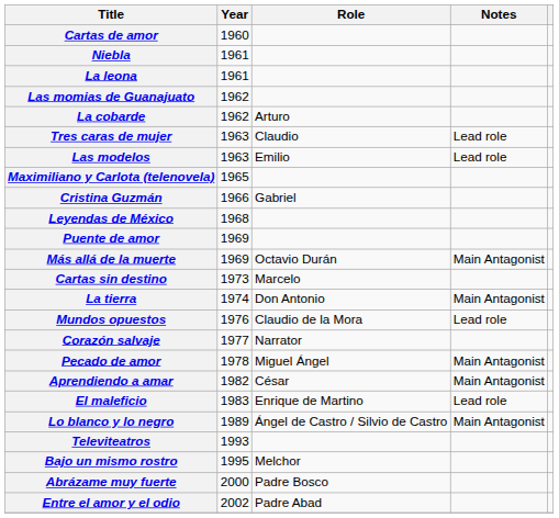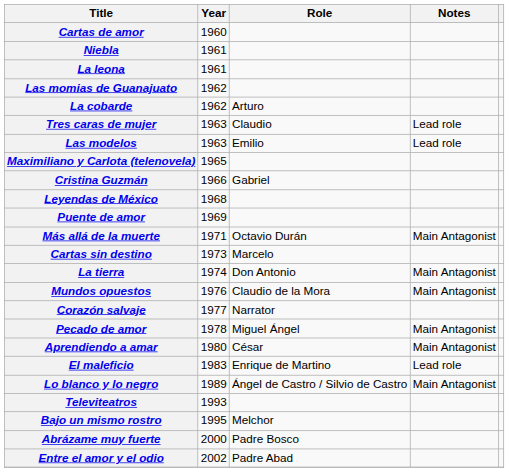 <table class="wikitable plainrowheaders sortable">
 <tr>
 <th scope="col">Title</th>
 <th scope="col">Year</th>
 <th scope="col">Role</th>
 <th scope="col" class="unsortable">Notes</th>
 <th scope="col" class="unsortable"></th>
 </tr>
 <tr>
 <th scope=row><em><a href='#'>Cartas de amor</a></em></th>
 <td>1960</td>
 <td></td>
 <td></td>
 <td style="text-align:center;"></td>
 </tr>
 <tr>
 <th scope=row><em><a href='#'>Niebla</a></em></th>
 <td>1961</td>
 <td></td>
 <td></td>
 <td style="text-align:center;"></td>
 </tr>
 <tr>
 <th scope=row><em><a href='#'>La leona</a></em></th>
 <td>1961</td>
 <td></td>
 <td></td>
 <td style="text-align:center;"></td>
 </tr>
 <tr>
 <th scope=row><em><a href='#'>Las momias de Guanajuato</a></em></th>
 <td>1962</td>
 <td></td>
 <td></td>
 <td style="text-align:center;"></td>
 </tr>
 <tr>
 <th scope=row><em><a href='#'>La cobarde</a></em></th>
 <td>1962</td>
 <td>Arturo</td>
 <td></td>
 <td style="text-align:center;"></td>
 </tr>
 <tr>
 <th scope=row><em><a href='#'>Tres caras de mujer</a></em></th>
 <td>1963</td>
 <td>Claudio</td>
 <td>Lead role</td>
 <td style="text-align:center;"></td>
 </tr>
 <tr>
 <th scope=row><em><a href='#'>Las modelos</a></em></th>
 <td>1963</td>
 <td>Emilio</td>
 <td>Lead role</td>
 <td style="text-align:center;"></td>
 </tr>
 <tr>
 <th scope=row><em><a href='#'> Maximiliano y Carlota (telenovela)</a></em></th>
 <td>1965</td>
 <td></td>
 <td></td>
 <td style="text-align:center;"></td>
 </tr>
 <tr>
 <th scope=row><em><a href='#'>Cristina Guzmán</a></em></th>
 <td>1966</td>
 <td>Gabriel</td>
 <td></td>
 <td style="text-align:center;"></td>
 </tr>
 <tr>
 <th scope=row><em><a href='#'>Leyendas de México</a></em></th>
 <td>1968</td>
 <td></td>
 <td></td>
 <td style="text-align:center;"></td>
 </tr>
 <tr>
 <th scope=row><em><a href='#'>Puente de amor</a></em></th>
 <td>1969</td>
 <td></td>
 <td></td>
 <td style="text-align:center;"></td>
 </tr>
 <tr>
 <th scope=row><em><a href='#'>Más allá de la muerte</a></em></th>
-<td>1969</td>
+<td>1971</td>
 <td>Octavio Durán</td>
 <td>Main Antagonist</td>
 <td style="text-align:center;"></td>
 </tr>
 <tr>
 <th scope=row><em><a href='#'>Cartas sin destino</a></em></th>
 <td>1973</td>
 <td>Marcelo</td>
 <td></td>
 <td style="text-align:center;"></td>
 </tr>
 <tr>
 <th scope=row><em><a href='#'>La tierra</a></em></th>
 <td>1974</td>
 <td>Don Antonio</td>
 <td>Main Antagonist</td>
 <td style="text-align:center;"></td>
 </tr>
 <tr>
 <th scope=row><em><a href='#'>Mundos opuestos</a></em></th>
 <td>1976</td>
 <td>Claudio de la Mora</td>
-<td>Lead role</td>
+<td>Main Antagonist</td>
 <td style="text-align:center;"></td>
 </tr>
 <tr>
 <th scope=row><em><a href='#'>Corazón salvaje</a></em></th>
 <td>1977</td>
 <td>Narrator</td>
 <td></td>
 <td style="text-align:center;"></td>
 </tr>
 <tr>
 <th scope=row><em><a href='#'>Pecado de amor</a></em></th>
 <td>1978</td>
 <td>Miguel Ángel</td>
 <td>Main Antagonist</td>
 <td style="text-align:center;"></td>
 </tr>
 <tr>
 <th scope=row><em><a href='#'>Aprendiendo a amar</a></em></th>
-<td>1982</td>
+<td>1980</td>
 <td>César</td>
 <td>Main Antagonist</td>
 <td style="text-align:center;"></td>
 </tr>
 <tr>
 <th scope=row><em><a href='#'>El maleficio</a></em></th>
 <td>1983</td>
 <td>Enrique de Martino</td>
 <td>Lead role</td>
 <td style="text-align:center;"></td>
 </tr>
 <tr>
 <th scope=row><em><a href='#'>Lo blanco y lo negro</a></em></th>
 <td>1989</td>
 <td>Ángel de Castro / Silvio de Castro</td>
 <td>Main Antagonist</td>
 <td style="text-align:center;"></td>
 </tr>
 <tr>
 <th scope=row><em><a href='#'>Televiteatros</a></em></th>
 <td>1993</td>
 <td></td>
 <td></td>
 <td style="text-align:center;"></td>
 </tr>
 <tr>
 <th scope=row><em><a href='#'>Bajo un mismo rostro</a></em></th>
 <td>1995</td>
 <td>Melchor</td>
 <td></td>
 <td style="text-align:center;"></td>
 </tr>
 <tr>
 <th scope=row><em><a href='#'>Abrázame muy fuerte</a></em></th>
 <td>2000</td>
 <td>Padre Bosco</td>
 <td></td>
 <td style="text-align:center;"></td>
 </tr>
 <tr>
 <th scope=row><em><a href='#'>Entre el amor y el odio</a></em></th>
 <td>2002</td>
 <td>Padre Abad</td>
 <td></td>
 <td style="text-align:center;"></td>
 </tr>
 <tr>
 </tr>
 </table>
